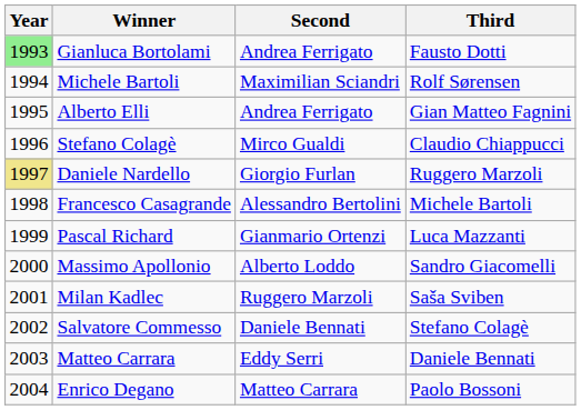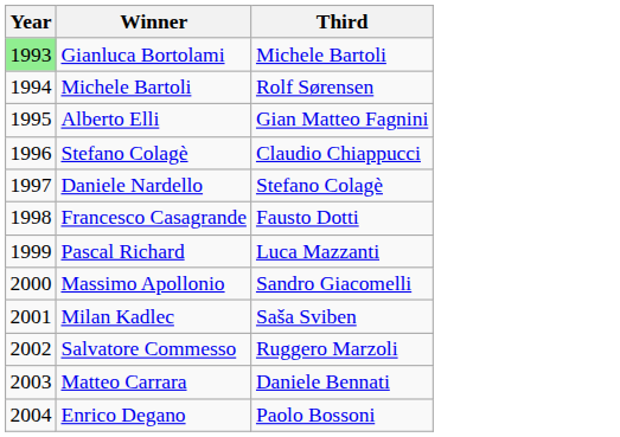 <table class="wikitable sortable" style="font-size|95%">
 <tr>
 <th>Year</th>
 <th>Winner</th>
-<th>Second</th>
 <th>Third</th>
 </tr>
 <tr>
 <td style="background: lightgreen;">1993</td>
 <td> <a href='#'>Gianluca Bortolami</a></td>
-<td> <a href='#'>Andrea Ferrigato</a></td>
-<td> <a href='#'>Fausto Dotti</a></td>
+<td> <a href='#'>Michele Bartoli</a></td>
 </tr>
 <tr>
 <td>1994</td>
 <td> <a href='#'>Michele Bartoli</a></td>
-<td> <a href='#'>Maximilian Sciandri</a></td>
 <td> <a href='#'>Rolf Sørensen</a></td>
 </tr>
 <tr>
 <td>1995</td>
 <td> <a href='#'>Alberto Elli</a></td>
-<td> <a href='#'>Andrea Ferrigato</a></td>
 <td> <a href='#'>Gian Matteo Fagnini</a></td>
 </tr>
 <tr>
 <td>1996</td>
 <td> <a href='#'>Stefano Colagè</a></td>
-<td> <a href='#'>Mirco Gualdi</a></td>
 <td> <a href='#'>Claudio Chiappucci</a></td>
 </tr>
 <tr>
-<td style="background: khaki;">1997</td>
+<td>1997</td>
 <td> <a href='#'>Daniele Nardello</a></td>
-<td> <a href='#'>Giorgio Furlan</a></td>
-<td> <a href='#'>Ruggero Marzoli</a></td>
+<td> <a href='#'>Stefano Colagè</a></td>
 </tr>
 <tr>
 <td>1998</td>
 <td> <a href='#'>Francesco Casagrande</a></td>
-<td> <a href='#'>Alessandro Bertolini</a></td>
-<td> <a href='#'>Michele Bartoli</a></td>
+<td> <a href='#'>Fausto Dotti</a></td>
 </tr>
 <tr>
 <td>1999</td>
 <td> <a href='#'>Pascal Richard</a></td>
-<td> <a href='#'>Gianmario Ortenzi</a></td>
 <td> <a href='#'>Luca Mazzanti</a></td>
 </tr>
 <tr>
 <td>2000</td>
 <td> <a href='#'>Massimo Apollonio</a></td>
-<td> <a href='#'>Alberto Loddo</a></td>
 <td> <a href='#'>Sandro Giacomelli</a></td>
 </tr>
 <tr>
 <td>2001</td>
 <td> <a href='#'>Milan Kadlec</a></td>
-<td> <a href='#'>Ruggero Marzoli</a></td>
 <td> <a href='#'>Saša Sviben</a></td>
 </tr>
 <tr>
 <td>2002</td>
 <td> <a href='#'>Salvatore Commesso</a></td>
-<td> <a href='#'>Daniele Bennati</a></td>
-<td> <a href='#'>Stefano Colagè</a></td>
+<td> <a href='#'>Ruggero Marzoli</a></td>
 </tr>
 <tr>
 <td>2003</td>
 <td> <a href='#'>Matteo Carrara</a></td>
-<td> <a href='#'>Eddy Serri</a></td>
 <td> <a href='#'>Daniele Bennati</a></td>
 </tr>
 <tr>
 <td>2004</td>
 <td> <a href='#'>Enrico Degano</a></td>
-<td> <a href='#'>Matteo Carrara</a></td>
 <td> <a href='#'>Paolo Bossoni</a></td>
 </tr>
 </table>
